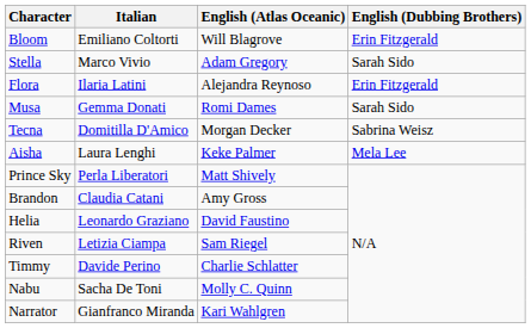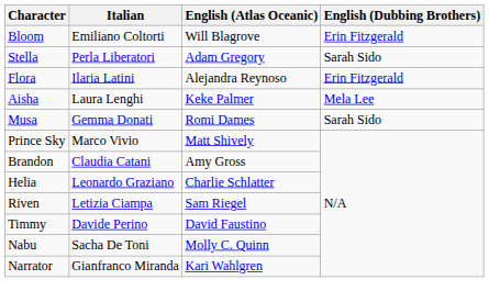 <table class="wikitable">
 <tr>
 <th>Character</th>
 <th>Italian</th>
 <th>English (Atlas Oceanic)</th>
 <th>English (Dubbing Brothers)</th>
 </tr>
 <tr>
 <td><a href='#'>Bloom</a></td>
 <td>Emiliano Coltorti</td>
 <td>Will Blagrove</td>
 <td><a href='#'>Erin Fitzgerald</a></td>
 </tr>
 <tr>
 <td><a href='#'>Stella</a></td>
-<td>Marco Vivio</td>
+<td><a href='#'>Perla Liberatori</a></td>
 <td><a href='#'>Adam Gregory</a></td>
 <td>Sarah Sido</td>
 </tr>
 <tr>
 <td><a href='#'>Flora</a></td>
 <td><a href='#'>Ilaria Latini</a></td>
 <td>Alejandra Reynoso</td>
 <td><a href='#'>Erin Fitzgerald</a></td>
 </tr>
 <tr>
+<td><a href='#'>Aisha</a></td>
+<td>Laura Lenghi</td>
+<td><a href='#'>Keke Palmer</a></td>
+<td><a href='#'>Mela Lee</a></td>
+</tr>
+<tr>
 <td><a href='#'>Musa</a></td>
 <td><a href='#'>Gemma Donati</a></td>
 <td><a href='#'>Romi Dames</a></td>
 <td>Sarah Sido</td>
 </tr>
 <tr>
-<td><a href='#'>Tecna</a></td>
-<td><a href='#'>Domitilla D'Amico</a></td>
-<td>Morgan Decker</td>
-<td>Sabrina Weisz</td>
-</tr>
-<tr>
-<td><a href='#'>Aisha</a></td>
-<td>Laura Lenghi</td>
-<td><a href='#'>Keke Palmer</a></td>
-<td><a href='#'>Mela Lee</a></td>
-</tr>
-<tr>
 <td>Prince Sky</td>
-<td><a href='#'>Perla Liberatori</a></td>
+<td>Marco Vivio</td>
 <td><a href='#'>Matt Shively</a></td>
 <td rowspan=7>N/A</td>
 </tr>
 <tr>
 <td>Brandon</td>
 <td><a href='#'>Claudia Catani</a></td>
 <td>Amy Gross</td>
 </tr>
 <tr>
 <td>Helia</td>
 <td><a href='#'>Leonardo Graziano</a></td>
-<td><a href='#'>David Faustino</a></td>
+<td><a href='#'>Charlie Schlatter</a></td>
 </tr>
 <tr>
 <td>Riven</td>
 <td><a href='#'>Letizia Ciampa</a></td>
 <td><a href='#'>Sam Riegel</a></td>
 </tr>
 <tr>
 <td>Timmy</td>
 <td><a href='#'>Davide Perino</a></td>
-<td><a href='#'>Charlie Schlatter</a></td>
+<td><a href='#'>David Faustino</a></td>
 </tr>
 <tr>
 <td>Nabu</td>
 <td>Sacha De Toni</td>
 <td><a href='#'>Molly C. Quinn</a></td>
 </tr>
 <tr>
 <td>Narrator</td>
 <td>Gianfranco Miranda</td>
 <td><a href='#'>Kari Wahlgren</a></td>
 </tr>
 </table>
